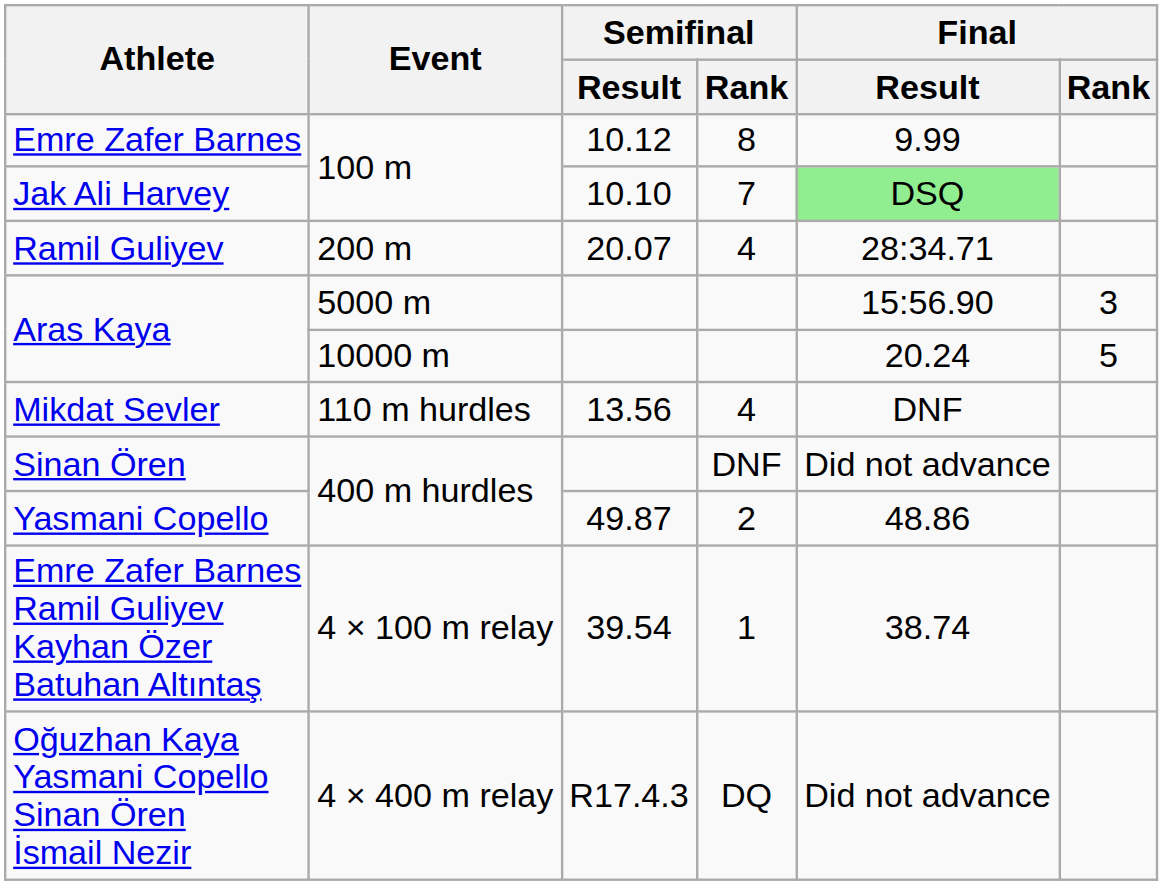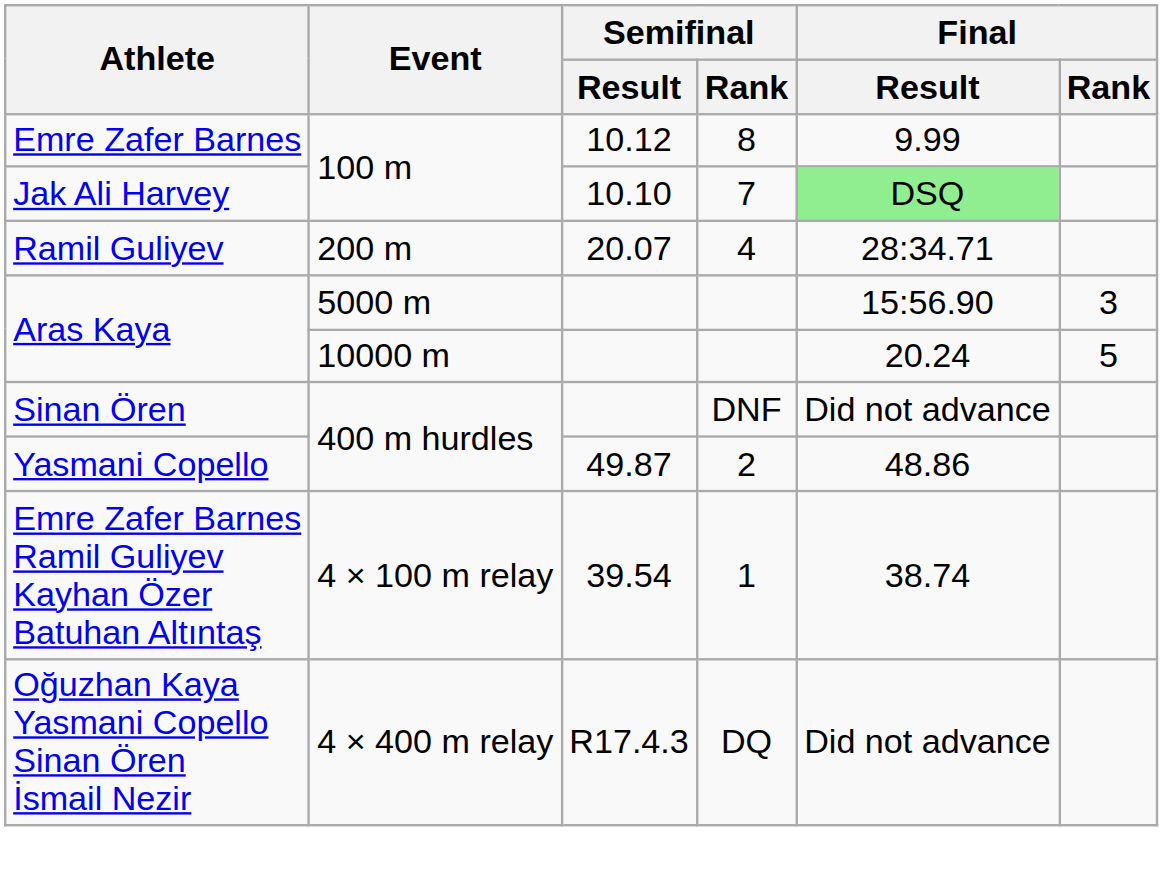 <table class=wikitable style="font-size:90%; text-align:center">
 <tr>
 <th rowspan=2>Athlete</th>
 <th rowspan=2>Event</th>
 <th colspan=2>Semifinal</th>
 <th colspan=2>Final</th>
 </tr>
 <tr>
 <th>Result</th>
 <th>Rank</th>
 <th>Result</th>
 <th>Rank</th>
 </tr>
 <tr>
 <td align=left><a href='#'>Emre Zafer Barnes</a></td>
 <td align=left rowspan=2>100 m</td>
 <td>10.12</td>
 <td>8</td>
 <td>9.99</td>
 <td></td>
 </tr>
 <tr>
 <td align=left><a href='#'>Jak Ali Harvey</a></td>
 <td>10.10</td>
 <td>7</td>
 <td style="background: lightgreen;">DSQ</td>
 <td></td>
 </tr>
 <tr>
 <td align=left><a href='#'>Ramil Guliyev</a></td>
 <td align=left>200 m</td>
 <td>20.07</td>
 <td>4</td>
 <td>28:34.71</td>
 <td></td>
 </tr>
 <tr>
 <td align=left rowspan=2><a href='#'>Aras Kaya</a></td>
 <td align=left>5000 m</td>
 <td></td>
 <td></td>
 <td>15:56.90</td>
 <td>3</td>
 </tr>
 <tr>
 <td align=left>10000 m</td>
 <td></td>
 <td></td>
 <td>20.24</td>
 <td>5</td>
 </tr>
 <tr>
-<td align=left><a href='#'>Mikdat Sevler</a></td>
-<td align=left>110 m hurdles</td>
-<td>13.56</td>
-<td>4</td>
-<td>DNF</td>
-<td></td>
-</tr>
-<tr>
 <td align=left><a href='#'>Sinan Ören</a></td>
 <td align=left rowspan=2>400 m hurdles</td>
 <td></td>
 <td>DNF</td>
 <td>Did not advance</td>
 <td></td>
 </tr>
 <tr>
 <td align=left><a href='#'>Yasmani Copello</a></td>
 <td>49.87</td>
 <td>2</td>
 <td>48.86</td>
 <td></td>
 </tr>
 <tr>
 <td align=left><a href='#'>Emre Zafer Barnes</a><br><a href='#'>Ramil Guliyev</a><br><a href='#'>Kayhan Özer</a><br><a href='#'>Batuhan Altıntaş</a></td>
 <td align=left>4 × 100 m relay</td>
 <td>39.54</td>
 <td>1</td>
 <td>38.74</td>
 <td></td>
 </tr>
 <tr>
 <td align=left><a href='#'>Oğuzhan Kaya</a><br><a href='#'>Yasmani Copello</a><br><a href='#'>Sinan Ören</a><br><a href='#'>İsmail Nezir</a></td>
 <td align=left>4 × 400 m relay</td>
 <td>R17.4.3</td>
 <td>DQ</td>
 <td>Did not advance</td>
 <td></td>
 </tr>
 </table>
